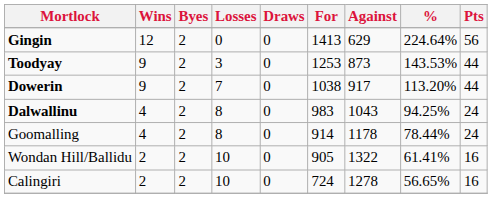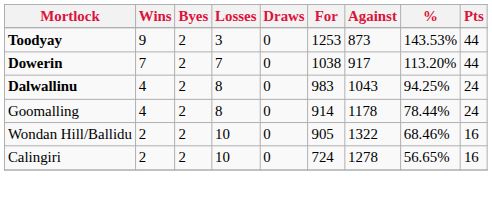 <table class="wikitable">
 <tr>
 <th style="color:crimson">Mortlock</th>
 <th style="color:crimson">Wins</th>
 <th style="color:crimson">Byes</th>
 <th style="color:crimson">Losses</th>
 <th style="color:crimson">Draws</th>
 <th style="color:crimson">For</th>
 <th style="color:crimson">Against</th>
 <th style="color:crimson">%</th>
 <th style="color:crimson">Pts</th>
 </tr>
 <tr>
 </tr>
 <tr>
 </tr>
 <tr>
-<td><strong>	Gingin	</strong></td>
-<td>12</td>
-<td>2</td>
-<td>0</td>
-<td>0</td>
-<td>1413</td>
-<td>629</td>
-<td>224.64%</td>
-<td>56</td>
-</tr>
-<tr>
 <td><strong>	Toodyay	</strong></td>
 <td>9</td>
 <td>2</td>
 <td>3</td>
 <td>0</td>
 <td>1253</td>
 <td>873</td>
 <td>143.53%</td>
 <td>44</td>
 </tr>
 <tr>
 <td><strong>	Dowerin	</strong></td>
-<td>9</td>
+<td>7</td>
 <td>2</td>
 <td>7</td>
 <td>0</td>
 <td>1038</td>
 <td>917</td>
 <td>113.20%</td>
 <td>44</td>
 </tr>
 <tr>
 <td><strong>	Dalwallinu	</strong></td>
 <td>4</td>
 <td>2</td>
 <td>8</td>
 <td>0</td>
 <td>983</td>
 <td>1043</td>
 <td>94.25%</td>
 <td>24</td>
 </tr>
 <tr>
 <td>Goomalling</td>
 <td>4</td>
 <td>2</td>
 <td>8</td>
 <td>0</td>
 <td>914</td>
 <td>1178</td>
 <td>78.44%</td>
 <td>24</td>
 </tr>
 <tr>
 <td>Wondan Hill/Ballidu</td>
 <td>2</td>
 <td>2</td>
 <td>10</td>
 <td>0</td>
 <td>905</td>
 <td>1322</td>
-<td>61.41%</td>
+<td>68.46%</td>
 <td>16</td>
 </tr>
 <tr>
 <td>Calingiri</td>
 <td>2</td>
 <td>2</td>
 <td>10</td>
 <td>0</td>
 <td>724</td>
 <td>1278</td>
 <td>56.65%</td>
 <td>16</td>
 </tr>
 <tr>
 </tr>
 </table>
